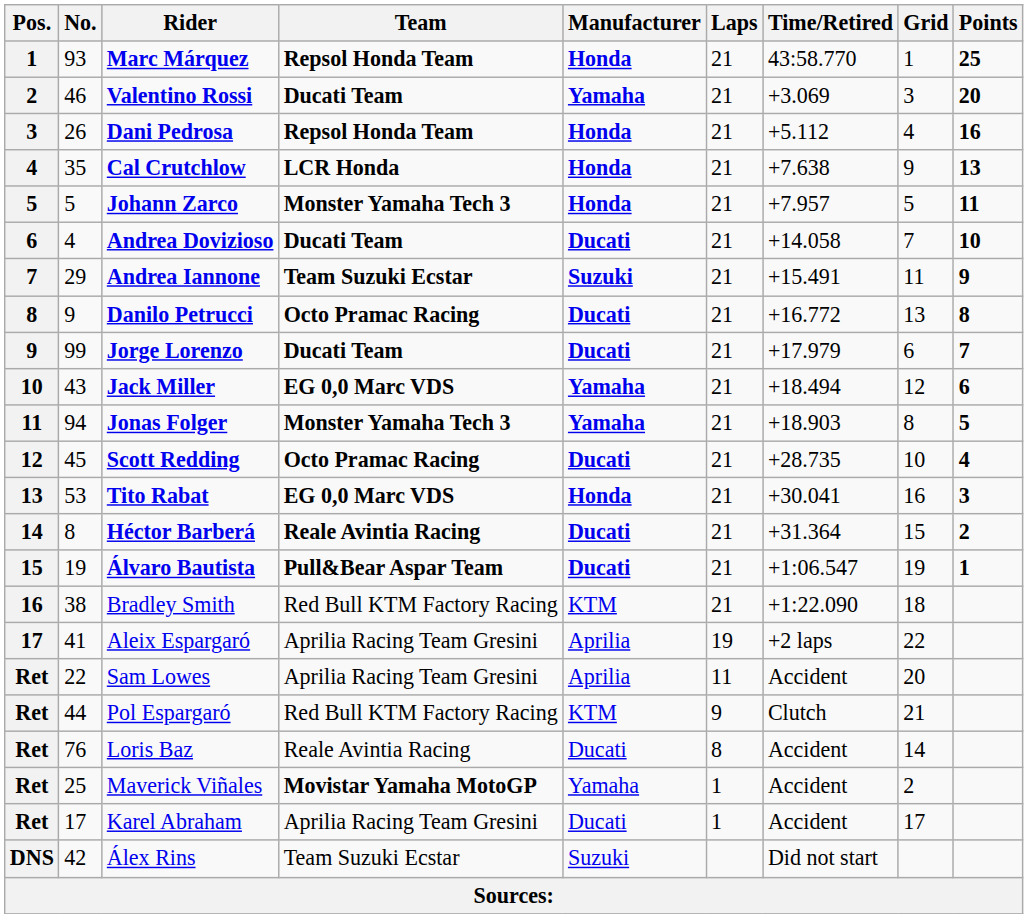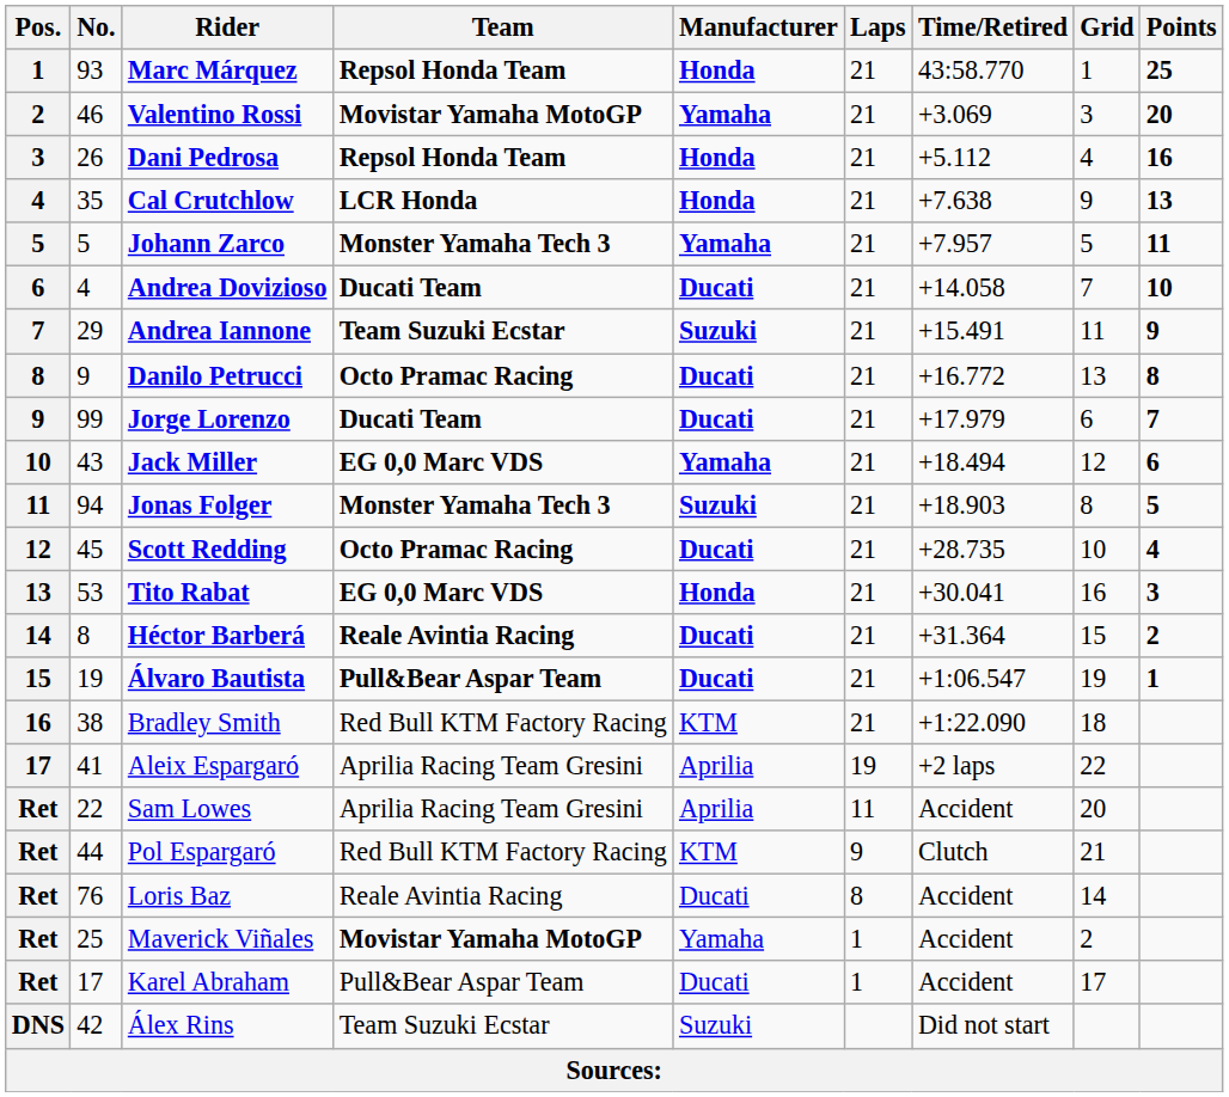 <table class="wikitable" style="font-size: 95%;">
 <tr>
 <th>Pos.</th>
 <th>No.</th>
 <th>Rider</th>
 <th>Team</th>
 <th>Manufacturer</th>
 <th>Laps</th>
 <th>Time/Retired</th>
 <th>Grid</th>
 <th>Points</th>
 </tr>
 <tr>
 <th>1</th>
 <td>93</td>
 <td> <strong><a href='#'>Marc Márquez</a></strong></td>
 <td><strong>Repsol Honda Team</strong></td>
 <td><strong><a href='#'>Honda</a></strong></td>
 <td>21</td>
 <td>43:58.770</td>
 <td>1</td>
 <td><strong>25</strong></td>
 </tr>
 <tr>
 <th>2</th>
 <td>46</td>
 <td> <strong><a href='#'>Valentino Rossi</a></strong></td>
-<td><strong>Ducati Team</strong></td>
+<td><strong>Movistar Yamaha MotoGP</strong></td>
 <td><strong><a href='#'>Yamaha</a></strong></td>
 <td>21</td>
 <td>+3.069</td>
 <td>3</td>
 <td><strong>20</strong></td>
 </tr>
 <tr>
 <th>3</th>
 <td>26</td>
 <td> <strong><a href='#'>Dani Pedrosa</a></strong></td>
 <td><strong>Repsol Honda Team</strong></td>
 <td><strong><a href='#'>Honda</a></strong></td>
 <td>21</td>
 <td>+5.112</td>
 <td>4</td>
 <td><strong>16</strong></td>
 </tr>
 <tr>
 <th>4</th>
 <td>35</td>
 <td> <strong><a href='#'>Cal Crutchlow</a></strong></td>
 <td><strong>LCR Honda</strong></td>
 <td><strong><a href='#'>Honda</a></strong></td>
 <td>21</td>
 <td>+7.638</td>
 <td>9</td>
 <td><strong>13</strong></td>
 </tr>
 <tr>
 <th>5</th>
 <td>5</td>
 <td> <strong><a href='#'>Johann Zarco</a></strong></td>
 <td><strong>Monster Yamaha Tech 3</strong></td>
-<td><strong><a href='#'>Honda</a></strong></td>
+<td><strong><a href='#'>Yamaha</a></strong></td>
 <td>21</td>
 <td>+7.957</td>
 <td>5</td>
 <td><strong>11</strong></td>
 </tr>
 <tr>
 <th>6</th>
 <td>4</td>
 <td> <strong><a href='#'>Andrea Dovizioso</a></strong></td>
 <td><strong>Ducati Team</strong></td>
 <td><strong><a href='#'>Ducati</a></strong></td>
 <td>21</td>
 <td>+14.058</td>
 <td>7</td>
 <td><strong>10</strong></td>
 </tr>
 <tr>
 <th>7</th>
 <td>29</td>
 <td> <strong><a href='#'>Andrea Iannone</a></strong></td>
 <td><strong>Team Suzuki Ecstar</strong></td>
 <td><strong><a href='#'>Suzuki</a></strong></td>
 <td>21</td>
 <td>+15.491</td>
 <td>11</td>
 <td><strong>9</strong></td>
 </tr>
 <tr>
 <th>8</th>
 <td>9</td>
 <td> <strong><a href='#'>Danilo Petrucci</a></strong></td>
 <td><strong>Octo Pramac Racing</strong></td>
 <td><strong><a href='#'>Ducati</a></strong></td>
 <td>21</td>
 <td>+16.772</td>
 <td>13</td>
 <td><strong>8</strong></td>
 </tr>
 <tr>
 <th>9</th>
 <td>99</td>
 <td> <strong><a href='#'>Jorge Lorenzo</a></strong></td>
 <td><strong>Ducati Team</strong></td>
 <td><strong><a href='#'>Ducati</a></strong></td>
 <td>21</td>
 <td>+17.979</td>
 <td>6</td>
 <td><strong>7</strong></td>
 </tr>
 <tr>
 <th>10</th>
 <td>43</td>
 <td> <strong><a href='#'>Jack Miller</a></strong></td>
 <td><strong>EG 0,0 Marc VDS</strong></td>
 <td><strong><a href='#'>Yamaha</a></strong></td>
 <td>21</td>
 <td>+18.494</td>
 <td>12</td>
 <td><strong>6</strong></td>
 </tr>
 <tr>
 <th>11</th>
 <td>94</td>
 <td> <strong><a href='#'>Jonas Folger</a></strong></td>
 <td><strong>Monster Yamaha Tech 3</strong></td>
-<td><strong><a href='#'>Yamaha</a></strong></td>
+<td><strong><a href='#'>Suzuki</a></strong></td>
 <td>21</td>
 <td>+18.903</td>
 <td>8</td>
 <td><strong>5</strong></td>
 </tr>
 <tr>
 <th>12</th>
 <td>45</td>
 <td> <strong><a href='#'>Scott Redding</a></strong></td>
 <td><strong>Octo Pramac Racing</strong></td>
 <td><strong><a href='#'>Ducati</a></strong></td>
 <td>21</td>
 <td>+28.735</td>
 <td>10</td>
 <td><strong>4</strong></td>
 </tr>
 <tr>
 <th>13</th>
 <td>53</td>
 <td> <strong><a href='#'>Tito Rabat</a></strong></td>
 <td><strong>EG 0,0 Marc VDS</strong></td>
 <td><strong><a href='#'>Honda</a></strong></td>
 <td>21</td>
 <td>+30.041</td>
 <td>16</td>
 <td><strong>3</strong></td>
 </tr>
 <tr>
 <th>14</th>
 <td>8</td>
 <td> <strong><a href='#'>Héctor Barberá</a></strong></td>
 <td><strong>Reale Avintia Racing</strong></td>
 <td><strong><a href='#'>Ducati</a></strong></td>
 <td>21</td>
 <td>+31.364</td>
 <td>15</td>
 <td><strong>2</strong></td>
 </tr>
 <tr>
 <th>15</th>
 <td>19</td>
 <td> <strong><a href='#'>Álvaro Bautista</a></strong></td>
 <td><strong>Pull&Bear Aspar Team</strong></td>
 <td><strong><a href='#'>Ducati</a></strong></td>
 <td>21</td>
 <td>+1:06.547</td>
 <td>19</td>
 <td><strong>1</strong></td>
 </tr>
 <tr>
 <th>16</th>
 <td>38</td>
 <td> <a href='#'>Bradley Smith</a></td>
 <td>Red Bull KTM Factory Racing</td>
 <td><a href='#'>KTM</a></td>
 <td>21</td>
 <td>+1:22.090</td>
 <td>18</td>
 <td></td>
 </tr>
 <tr>
 <th>17</th>
 <td>41</td>
 <td> <a href='#'>Aleix Espargaró</a></td>
 <td>Aprilia Racing Team Gresini</td>
 <td><a href='#'>Aprilia</a></td>
 <td>19</td>
 <td>+2 laps</td>
 <td>22</td>
 <td></td>
 </tr>
 <tr>
 <th>Ret</th>
 <td>22</td>
 <td> <a href='#'>Sam Lowes</a></td>
 <td>Aprilia Racing Team Gresini</td>
 <td><a href='#'>Aprilia</a></td>
 <td>11</td>
 <td>Accident</td>
 <td>20</td>
 <td></td>
 </tr>
 <tr>
 <th>Ret</th>
 <td>44</td>
 <td> <a href='#'>Pol Espargaró</a></td>
 <td>Red Bull KTM Factory Racing</td>
 <td><a href='#'>KTM</a></td>
 <td>9</td>
 <td>Clutch</td>
 <td>21</td>
 <td></td>
 </tr>
 <tr>
 <th>Ret</th>
 <td>76</td>
 <td> <a href='#'>Loris Baz</a></td>
 <td>Reale Avintia Racing</td>
 <td><a href='#'>Ducati</a></td>
 <td>8</td>
 <td>Accident</td>
 <td>14</td>
 <td></td>
 </tr>
 <tr>
 <th>Ret</th>
 <td>25</td>
 <td> <a href='#'>Maverick Viñales</a></td>
 <td><strong>Movistar Yamaha MotoGP</strong></td>
 <td><a href='#'>Yamaha</a></td>
 <td>1</td>
 <td>Accident</td>
 <td>2</td>
 <td></td>
 </tr>
 <tr>
 <th>Ret</th>
 <td>17</td>
 <td> <a href='#'>Karel Abraham</a></td>
-<td>Aprilia Racing Team Gresini</td>
+<td>Pull&Bear Aspar Team</td>
 <td><a href='#'>Ducati</a></td>
 <td>1</td>
 <td>Accident</td>
 <td>17</td>
 <td></td>
 </tr>
 <tr>
 <th>DNS</th>
 <td>42</td>
 <td> <a href='#'>Álex Rins</a></td>
 <td>Team Suzuki Ecstar</td>
 <td><a href='#'>Suzuki</a></td>
 <td></td>
 <td>Did not start</td>
 <td></td>
 <td></td>
 </tr>
 <tr>
 <th colspan=9>Sources:</th>
 </tr>
 </table>
